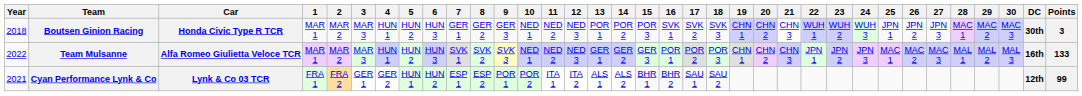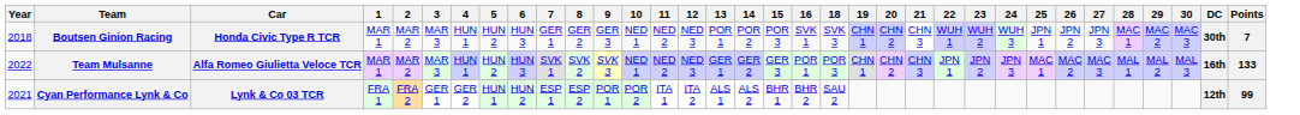 <table class="wikitable" style="text-align:center; font-size:85%">
 <tr>
 <th>Year</th>
 <th>Team</th>
 <th>Car</th>
 <th>1</th>
 <th>2</th>
 <th>3</th>
 <th>4</th>
 <th>5</th>
 <th>6</th>
 <th>7</th>
 <th>8</th>
 <th>9</th>
 <th>10</th>
 <th>11</th>
 <th>12</th>
 <th>13</th>
 <th>14</th>
 <th>15</th>
 <th>16</th>
-<th>17</th>
 <th>18</th>
 <th>19</th>
 <th>20</th>
 <th>21</th>
 <th>22</th>
 <th>23</th>
 <th>24</th>
 <th>25</th>
 <th>26</th>
 <th>27</th>
 <th>28</th>
 <th>29</th>
 <th>30</th>
 <th>DC</th>
 <th>Points</th>
 </tr>
 <tr>
 <td><a href='#'>2018</a></td>
 <th nowrap><a href='#'>Boutsen Ginion Racing</a></th>
 <th nowrap><a href='#'>Honda Civic Type R TCR</a></th>
 <td><a href='#'>MAR<br>1</a></td>
 <td><a href='#'>MAR<br>2</a></td>
 <td><a href='#'>MAR<br>3</a></td>
 <td><a href='#'>HUN<br>1</a></td>
 <td><a href='#'>HUN<br>2</a></td>
 <td><a href='#'>HUN<br>3</a></td>
 <td><a href='#'>GER<br>1</a></td>
 <td><a href='#'>GER<br>2</a></td>
 <td><a href='#'>GER<br>3</a></td>
 <td><a href='#'>NED<br>1</a></td>
 <td><a href='#'>NED<br>2</a></td>
 <td><a href='#'>NED<br>3</a></td>
 <td><a href='#'>POR<br>1</a></td>
 <td><a href='#'>POR<br>2</a></td>
 <td><a href='#'>POR<br>3</a></td>
 <td><a href='#'>SVK<br>1</a></td>
-<td><a href='#'>SVK<br>2</a></td>
 <td><a href='#'>SVK<br>3</a></td>
 <td style="background:#CFCFFF;"><a href='#'>CHN<br>1</a><br></td>
 <td style="background:#CFCFFF;"><a href='#'>CHN<br>2</a><br></td>
 <td style="background:#FFFFFF;"><a href='#'>CHN<br>3</a><br></td>
 <td style="background:#CFCFFF;"><a href='#'>WUH<br>1</a><br></td>
 <td style="background:#CFCFFF;"><a href='#'>WUH<br>2</a><br></td>
 <td style="background:#DFFFDF;"><a href='#'>WUH<br>3</a><br></td>
 <td><a href='#'>JPN<br>1</a></td>
 <td><a href='#'>JPN<br>2</a></td>
 <td><a href='#'>JPN<br>3</a></td>
 <td style="background:#EFCFFF;"><a href='#'>MAC<br>1</a><br></td>
 <td style="background:#CFCFFF;"><a href='#'>MAC<br>2</a><br></td>
 <td style="background:#CFCFFF;"><a href='#'>MAC<br>3</a><br></td>
 <th>30th</th>
-<th>3</th>
+<th>7</th>
 </tr>
 <tr>
 <td><a href='#'>2022</a></td>
 <th nowrap><a href='#'>Team Mulsanne</a></th>
 <th nowrap><a href='#'>Alfa Romeo Giulietta Veloce TCR</a></th>
 <td style="background:#EFCFFF;"><a href='#'>MAR<br>1</a><br></td>
 <td style="background:#EFCFFF;"><a href='#'>MAR<br>2</a><br></td>
 <td style="background:#DFFFDF;"><a href='#'>MAR<br>3</a><br></td>
 <td style="background:#CFCFFF;"><a href='#'>HUN<br>1</a><br></td>
 <td style="background:#DFFFDF;"><a href='#'>HUN<br>2</a><br></td>
 <td style="background:#CFCFFF;"><a href='#'>HUN<br>3</a><br></td>
 <td style="background:#DFDFDF;"><a href='#'>SVK<br>1</a><br></td>
 <td style="background:#DFFFDF;"><a href='#'>SVK<br>2</a><br></td>
 <td style="background:#FFFFBF;"><em><a href='#'>SVK<br>3</a></em><br></td>
 <td style="background:#CFCFFF;"><a href='#'>NED<br>1</a><br></td>
 <td style="background:#CFCFFF;"><a href='#'>NED<br>2</a><br></td>
 <td style="background:#CFCFFF;"><a href='#'>NED<br>3</a><br></td>
 <td style="background:#CFCFFF;"><a href='#'>GER<br>1</a><br></td>
 <td style="background:#CFCFFF;"><a href='#'>GER<br>2</a><br></td>
 <td style="background:#DFFFDF;"><a href='#'>GER<br>3</a><br></td>
 <td style="background:#DFFFDF;"><a href='#'>POR<br>1</a><br></td>
-<td style="background:#DFDFDF;"><a href='#'>POR<br>2</a><br></td>
 <td style="background:#DFFFDF;"><a href='#'>POR<br>3</a><br></td>
 <td style="background:#DFDFDF;"><a href='#'>CHN<br>1</a><br></td>
 <td style="background:#EFCFFF;"><a href='#'>CHN<br>2</a><br></td>
 <td style="background:#CFCFFF;"><a href='#'>CHN<br>3</a><br></td>
 <td style="background:#DFFFDF;"><a href='#'>JPN<br>1</a><br></td>
 <td style="background:#CFCFFF;"><a href='#'>JPN<br>2</a><br></td>
 <td style="background:#EFCFFF;"><a href='#'>JPN<br>3</a><br></td>
 <td style="background:#EFCFFF;"><a href='#'>MAC<br>1</a><br></td>
 <td style="background:#CFCFFF;"><a href='#'>MAC<br>2</a><br></td>
 <td style="background:#CFCFFF;"><a href='#'>MAC<br>3</a><br></td>
 <td style="background:#CFCFFF;"><a href='#'>MAL<br>1</a><br></td>
 <td style="background:#CFCFFF;"><a href='#'>MAL<br>2</a><br></td>
 <td style="background:#CFCFFF;"><a href='#'>MAL<br>3</a><br></td>
 <th>16th</th>
 <th>133</th>
 </tr>
 <tr>
 <td><a href='#'>2021</a></td>
 <th nowrap><a href='#'>Cyan Performance Lynk & Co</a></th>
 <th nowrap><a href='#'>Lynk & Co 03 TCR</a></th>
 <td style="background:#DFFFDF;"><a href='#'>FRA<br>1</a><br></td>
 <td style="background:#FFDF9F;"><a href='#'>FRA<br>2</a><br></td>
 <td style="background:#FFFFFF;"><a href='#'>GER<br>1</a><br></td>
 <td style="background:#FFFFFF;"><a href='#'>GER<br>2</a><br></td>
 <td style="background:#DFFFDF;"><a href='#'>HUN<br>1</a><br></td>
 <td style="background:#DFFFDF;"><a href='#'>HUN<br>2</a><br></td>
 <td style="background:#DFFFDF;"><a href='#'>ESP<br>1</a><br></td>
 <td style="background:#DFFFDF;"><a href='#'>ESP<br>2</a><br></td>
 <td style="background:#DFFFDF;"><a href='#'>POR<br>1</a><br></td>
 <td style="background:#DFFFDF;"><a href='#'>POR<br>2</a><br></td>
 <td style="background:#FFFFFF;"><a href='#'>ITA<br>1</a><br></td>
 <td style="background:#FFFFFF;"><a href='#'>ITA<br>2</a><br></td>
 <td style="background:#FFFFFF;"><a href='#'>ALS<br>1</a><br></td>
 <td style="background:#FFFFFF;"><a href='#'>ALS<br>2</a><br></td>
 <td><a href='#'>BHR<br>1</a></td>
 <td><a href='#'>BHR<br>2</a></td>
-<td><a href='#'>SAU<br>1</a></td>
 <td><a href='#'>SAU<br>2</a></td>
 <td></td>
 <td></td>
 <td></td>
 <td></td>
 <td></td>
 <td></td>
 <td></td>
 <td></td>
 <td></td>
 <td></td>
 <td></td>
 <td></td>
 <th>12th</th>
 <th>99</th>
 </tr>
 </table>
